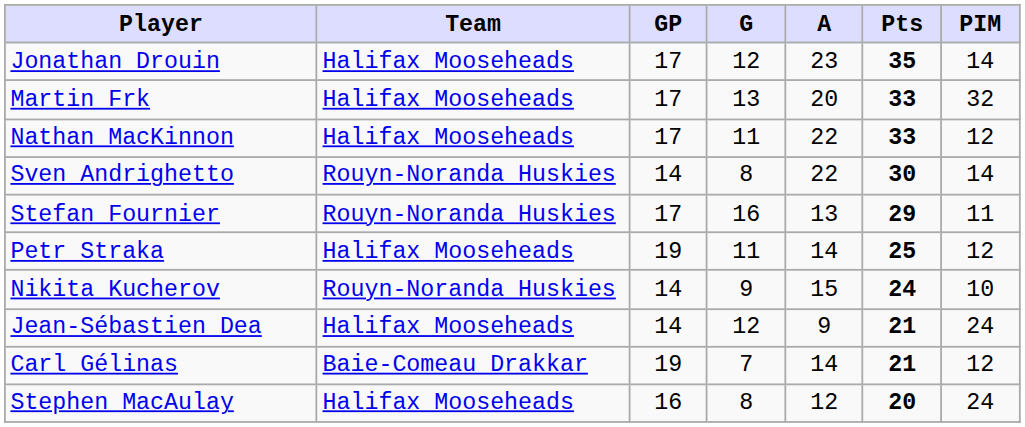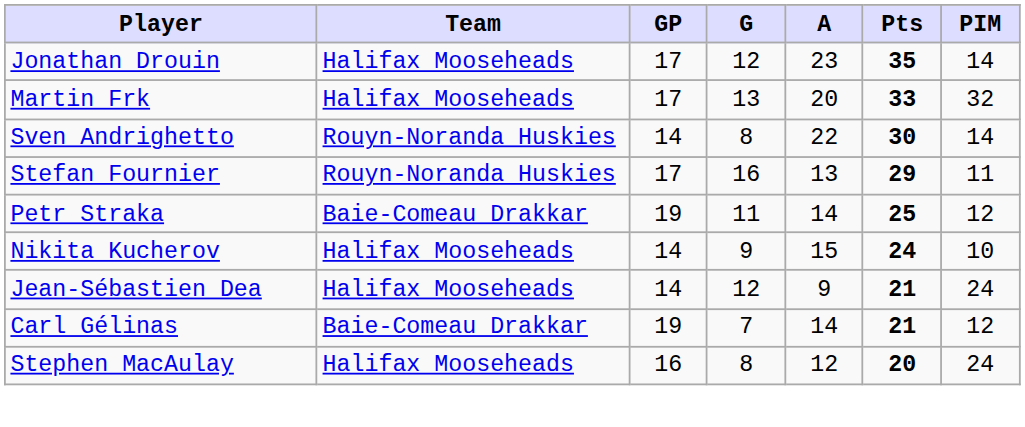 <table class="wikitable" style="text-align:center">
 <tr>
 <th style="background:#ddf; width:30%;">Player</th>
 <th style="background:#ddf; width:30%;">Team</th>
 <th style="background:#ddf; width:7.5%;">GP</th>
 <th style="background:#ddf; width:7.5%;">G</th>
 <th style="background:#ddf; width:7.5%;">A</th>
 <th style="background:#ddf; width:7.5%;">Pts</th>
 <th style="background:#ddf; width:7.5%;">PIM</th>
 </tr>
 <tr>
 <td align=left><a href='#'>Jonathan Drouin</a></td>
 <td align=left><a href='#'>Halifax Mooseheads</a></td>
 <td>17</td>
 <td>12</td>
 <td>23</td>
 <td><strong>35</strong></td>
 <td>14</td>
 </tr>
 <tr>
 <td align=left><a href='#'>Martin Frk</a></td>
 <td align=left><a href='#'>Halifax Mooseheads</a></td>
 <td>17</td>
 <td>13</td>
 <td>20</td>
 <td><strong>33</strong></td>
 <td>32</td>
 </tr>
 <tr>
-<td align=left><a href='#'>Nathan MacKinnon</a></td>
-<td align=left><a href='#'>Halifax Mooseheads</a></td>
-<td>17</td>
-<td>11</td>
-<td>22</td>
-<td><strong>33</strong></td>
-<td>12</td>
-</tr>
-<tr>
 <td align=left><a href='#'>Sven Andrighetto</a></td>
 <td align=left><a href='#'>Rouyn-Noranda Huskies</a></td>
 <td>14</td>
 <td>8</td>
 <td>22</td>
 <td><strong>30</strong></td>
 <td>14</td>
 </tr>
 <tr>
 <td align=left><a href='#'>Stefan Fournier</a></td>
 <td align=left><a href='#'>Rouyn-Noranda Huskies</a></td>
 <td>17</td>
 <td>16</td>
 <td>13</td>
 <td><strong>29</strong></td>
 <td>11</td>
 </tr>
 <tr>
 <td align=left><a href='#'>Petr Straka</a></td>
-<td align=left><a href='#'>Halifax Mooseheads</a></td>
+<td align=left><a href='#'>Baie-Comeau Drakkar</a></td>
 <td>19</td>
 <td>11</td>
 <td>14</td>
 <td><strong>25</strong></td>
 <td>12</td>
 </tr>
 <tr>
 <td align=left><a href='#'>Nikita Kucherov</a></td>
-<td align=left><a href='#'>Rouyn-Noranda Huskies</a></td>
+<td align=left><a href='#'>Halifax Mooseheads</a></td>
 <td>14</td>
 <td>9</td>
 <td>15</td>
 <td><strong>24</strong></td>
 <td>10</td>
 </tr>
 <tr>
 <td align=left><a href='#'>Jean-Sébastien Dea</a></td>
 <td align=left><a href='#'>Halifax Mooseheads</a></td>
 <td>14</td>
 <td>12</td>
 <td>9</td>
 <td><strong>21</strong></td>
 <td>24</td>
 </tr>
 <tr>
 <td align=left><a href='#'>Carl Gélinas</a></td>
 <td align=left><a href='#'>Baie-Comeau Drakkar</a></td>
 <td>19</td>
 <td>7</td>
 <td>14</td>
 <td><strong>21</strong></td>
 <td>12</td>
 </tr>
 <tr>
 <td align=left><a href='#'>Stephen MacAulay</a></td>
 <td align=left><a href='#'>Halifax Mooseheads</a></td>
 <td>16</td>
 <td>8</td>
 <td>12</td>
 <td><strong>20</strong></td>
 <td>24</td>
 </tr>
 </table>
